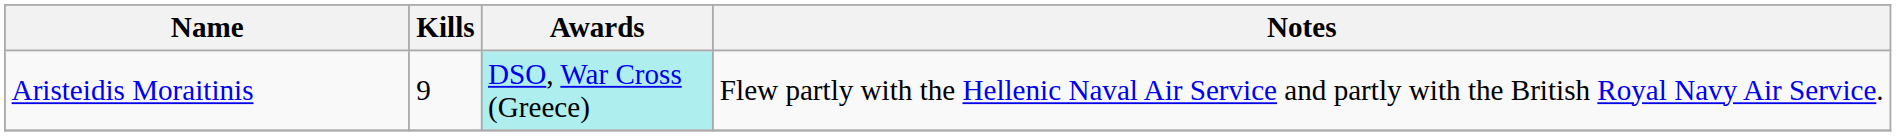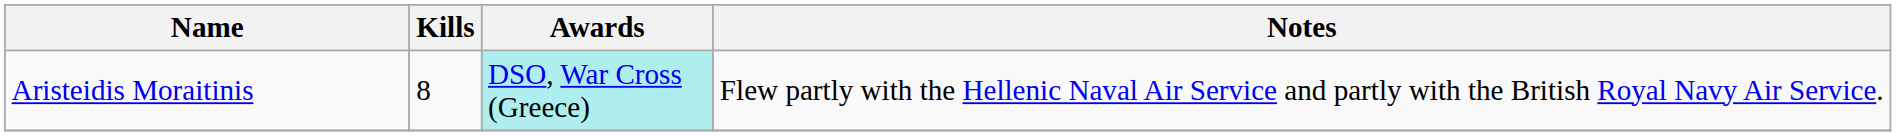 <table class="wikitable">
 <tr>
 <th width="215">Name</th>
 <th>Kills</th>
 <th width="120">Awards</th>
 <th>Notes</th>
 </tr>
 <tr>
 <td><a href='#'>Aristeidis Moraitinis</a></td>
-<td>9</td>
+<td>8</td>
 <td style="background: paleturquoise;"><a href='#'>DSO</a>, <a href='#'>War Cross</a> (Greece)</td>
 <td>Flew partly with the <a href='#'>Hellenic Naval Air Service</a> and partly with the British <a href='#'>Royal Navy Air Service</a>.</td>
 </tr>
 <tr>
 </tr>
 </table>
